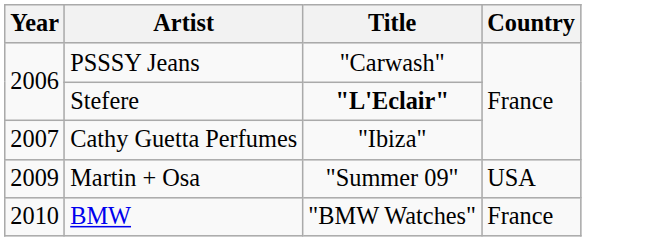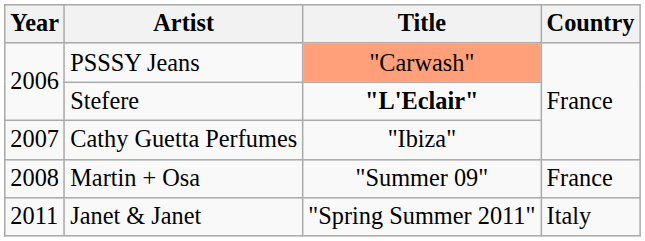 <table class="wikitable">
 <tr>
 <th>Year</th>
 <th>Artist</th>
 <th>Title</th>
 <th>Country</th>
 </tr>
 <tr>
 <td rowspan="2">2006</td>
 <td>PSSSY Jeans</td>
-<td style="text-align:center;">"Carwash"</td>
+<td style="background: lightsalmon; text-align:center;">"Carwash"</td>
 <td rowspan="3">France</td>
 </tr>
 <tr>
 <td>Stefere</td>
 <td style="text-align:center;"><strong>"L'Eclair"</strong></td>
 </tr>
 <tr>
 <td>2007</td>
 <td>Cathy Guetta Perfumes</td>
 <td style="text-align:center;">"Ibiza"</td>
 </tr>
 <tr>
-<td>2009</td>
+<td>2008</td>
 <td>Martin + Osa</td>
 <td style="text-align:center;">"Summer 09"</td>
-<td>USA</td>
+<td>France</td>
 </tr>
 <tr>
-<td>2010</td>
-<td><a href='#'>BMW</a></td>
-<td style="text-align:center;">"BMW Watches"</td>
-<td>France</td>
+<td>2011</td>
+<td>Janet & Janet</td>
+<td style="text-align:center;">"Spring Summer 2011"</td>
+<td>Italy</td>
 </tr>
 </table>
